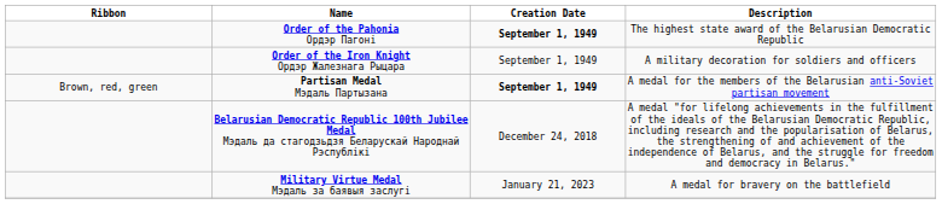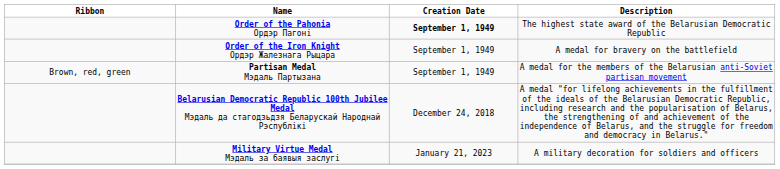 <table class="wikitable" width="100%" style="text-align:center;">
 <tr>
 <td width="20%" bgcolor="#FFFFFF"><strong>Ribbon</strong></td>
 <td width="25%" bgcolor="#FFFFFF"><strong>Name</strong></td>
 <td width="15%" bgcolor="#FFFFFF"><strong>Creation Date</strong></td>
 <td width="30%" bgcolor="#FFFFFF"><strong>Description</strong></td>
 </tr>
 <tr>
 <td><br><br></td>
 <td><strong><a href='#'>Order of the Pahonia</a></strong><br>Ордэр Пагоні</td>
 <td><strong>September 1, 1949</strong></td>
 <td>The highest state award of the Belarusian Democratic Republic</td>
 </tr>
 <tr>
 <td><br><br></td>
 <td><strong><a href='#'>Order of the Iron Knight</a></strong><br>Ордэр Жалезнага Рыцара</td>
 <td>September 1, 1949</td>
-<td>A military decoration for soldiers and officers</td>
+<td>A medal for bravery on the battlefield</td>
 </tr>
 <tr>
 <td>Brown, red, green</td>
 <td><strong>Partisan Medal</strong><br>Мэдаль Партызана</td>
-<td><strong>September 1, 1949</strong></td>
+<td>September 1, 1949</td>
 <td>A medal for the members of the Belarusian <a href='#'>anti-Soviet partisan movement</a></td>
 </tr>
 <tr>
 <td><br><br></td>
 <td><strong><a href='#'>Belarusian Democratic Republic 100th Jubilee Medal</a></strong><br>Мэдаль да стагодзьдзя Беларускай Народнай Рэспублікі</td>
 <td>December 24, 2018</td>
 <td>A medal "for lifelong achievements in the fulfillment of the ideals of the Belarusian Democratic Republic, including research and the popularisation of Belarus, the strengthening of and achievement of the independence of Belarus, and the struggle for freedom and democracy in Belarus."</td>
 </tr>
 <tr>
 <td><br><br></td>
 <td><strong><a href='#'>Military Virtue Medal</a></strong><br>Мэдаль за баявыя заслугі</td>
 <td>January 21, 2023</td>
-<td>A medal for bravery on the battlefield</td>
+<td>A military decoration for soldiers and officers</td>
 </tr>
 <tr>
 </tr>
 </table>
